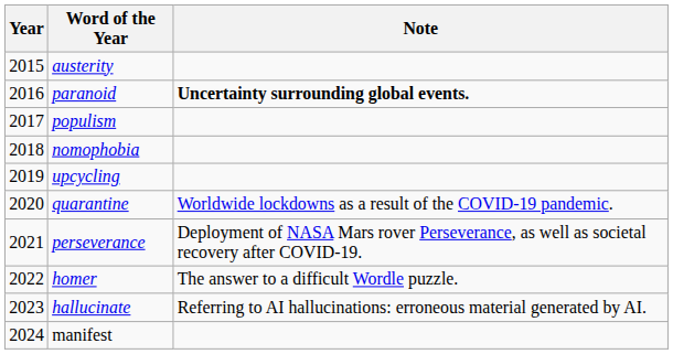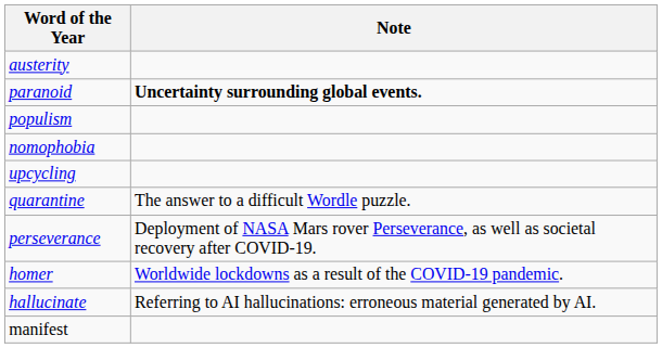 <table class="wikitable">
 <tr>
-<th>Year</th>
 <th>Word of the Year</th>
 <th>Note</th>
 </tr>
 <tr>
-<td>2015</td>
 <td><em><a href='#'>austerity</a></em></td>
 <td></td>
 </tr>
 <tr>
-<td>2016</td>
 <td><em><a href='#'>paranoid</a></em></td>
 <td><strong>Uncertainty surrounding global events.</strong></td>
 </tr>
 <tr>
-<td>2017</td>
 <td><em><a href='#'>populism</a></em></td>
 <td></td>
 </tr>
 <tr>
-<td>2018</td>
 <td><em><a href='#'>nomophobia</a></em></td>
 <td></td>
 </tr>
 <tr>
-<td>2019</td>
 <td><em><a href='#'>upcycling</a></em></td>
 <td></td>
 </tr>
 <tr>
-<td>2020</td>
 <td><em><a href='#'>quarantine</a></em></td>
-<td><a href='#'>Worldwide lockdowns</a> as a result of the <a href='#'>COVID-19 pandemic</a>.</td>
+<td>The answer to a difficult <a href='#'>Wordle</a> puzzle.</td>
 </tr>
 <tr>
-<td>2021</td>
 <td><em><a href='#'>perseverance</a></em></td>
 <td>Deployment of <a href='#'>NASA</a> Mars rover <a href='#'>Perseverance</a>, as well as societal recovery after COVID-19.</td>
 </tr>
 <tr>
-<td>2022</td>
 <td><em><a href='#'>homer</a></em></td>
-<td>The answer to a difficult <a href='#'>Wordle</a> puzzle.</td>
+<td><a href='#'>Worldwide lockdowns</a> as a result of the <a href='#'>COVID-19 pandemic</a>.</td>
 </tr>
 <tr>
-<td>2023</td>
 <td><em><a href='#'>hallucinate</a></td>
 <td>Referring to AI hallucinations: erroneous material generated by AI.</td>
 </tr>
 <tr>
-<td>2024</td>
 <td></em>manifest<em></td>
 <td></td>
 </tr>
 </table>
